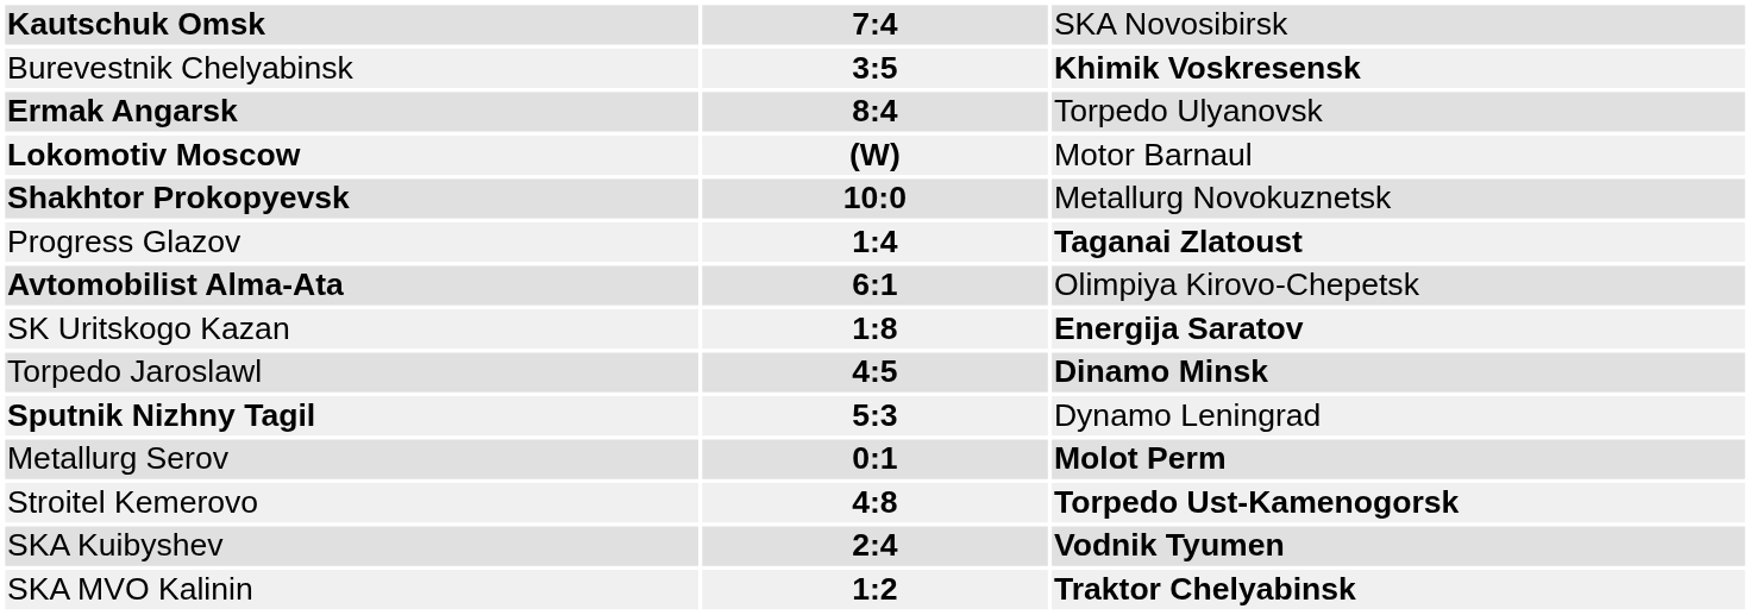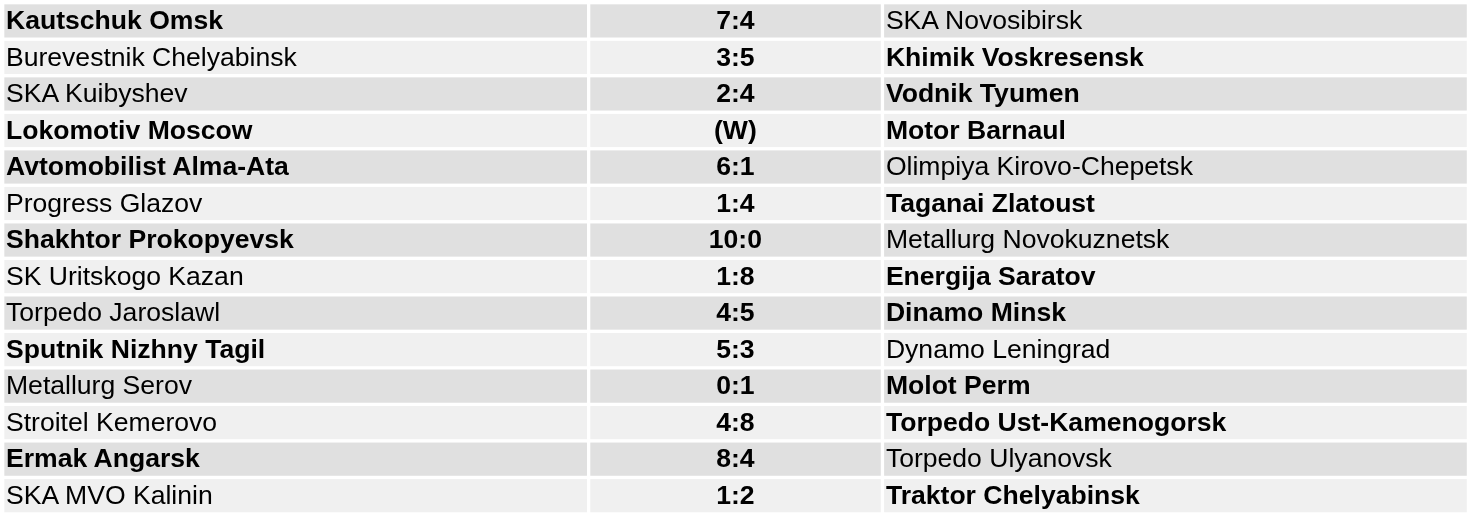 <table width="70%">
 <tr bgcolor="#e0e0e0">
 <td style="width:40%;"><strong>Kautschuk Omsk</strong></td>
 <td style="width:20%;" align="center"><strong>7:4</strong></td>
 <td style="width:40%;">SKA Novosibirsk</td>
 </tr>
 <tr bgcolor="#f0f0f0">
 <td>Burevestnik Chelyabinsk</td>
 <td align="center"><strong>3:5</strong></td>
 <td><strong>Khimik Voskresensk</strong></td>
 </tr>
 <tr bgcolor="#e0e0e0">
-<td><strong>Ermak Angarsk</strong></td>
-<td align="center"><strong>8:4</strong></td>
-<td>Torpedo Ulyanovsk</td>
+<td>SKA Kuibyshev</td>
+<td align="center"><strong>2:4</strong></td>
+<td><strong>Vodnik Tyumen</strong></td>
 </tr>
 <tr bgcolor="#f0f0f0">
 <td><strong>Lokomotiv Moscow</strong></td>
 <td align="center"><strong>(W)</strong></td>
-<td>Motor Barnaul</td>
+<td><strong>Motor Barnaul</strong></td>
 </tr>
 <tr bgcolor="#e0e0e0">
-<td><strong>Shakhtor Prokopyevsk</strong></td>
-<td align="center"><strong>10:0</strong></td>
-<td>Metallurg Novokuznetsk</td>
+<td><strong>Avtomobilist Alma-Ata</strong></td>
+<td align="center"><strong>6:1</strong></td>
+<td>Olimpiya Kirovo-Chepetsk</td>
 </tr>
 <tr bgcolor="#f0f0f0">
 <td>Progress Glazov</td>
 <td align="center"><strong>1:4</strong></td>
 <td><strong>Taganai Zlatoust</strong></td>
 </tr>
 <tr bgcolor="#e0e0e0">
-<td><strong>Avtomobilist Alma-Ata</strong></td>
-<td align="center"><strong>6:1</strong></td>
-<td>Olimpiya Kirovo-Chepetsk</td>
+<td><strong>Shakhtor Prokopyevsk</strong></td>
+<td align="center"><strong>10:0</strong></td>
+<td>Metallurg Novokuznetsk</td>
 </tr>
 <tr bgcolor="#f0f0f0">
 <td>SK Uritskogo Kazan</td>
 <td align="center"><strong>1:8</strong></td>
 <td><strong>Energija Saratov</strong></td>
 </tr>
 <tr bgcolor="#e0e0e0">
 <td>Torpedo Jaroslawl</td>
 <td align="center"><strong>4:5</strong></td>
 <td><strong>Dinamo Minsk</strong></td>
 </tr>
 <tr bgcolor="#f0f0f0">
 <td><strong>Sputnik Nizhny Tagil</strong></td>
 <td align="center"><strong>5:3</strong></td>
 <td>Dynamo Leningrad</td>
 </tr>
 <tr bgcolor="#e0e0e0">
 <td>Metallurg Serov</td>
 <td align="center"><strong>0:1</strong></td>
 <td><strong>Molot Perm</strong></td>
 </tr>
 <tr bgcolor="#f0f0f0">
 <td>Stroitel Kemerovo</td>
 <td align="center"><strong>4:8</strong></td>
 <td><strong>Torpedo Ust-Kamenogorsk</strong></td>
 </tr>
 <tr bgcolor="#e0e0e0">
-<td>SKA Kuibyshev</td>
-<td align="center"><strong>2:4</strong></td>
-<td><strong>Vodnik Tyumen</strong></td>
+<td><strong>Ermak Angarsk</strong></td>
+<td align="center"><strong>8:4</strong></td>
+<td>Torpedo Ulyanovsk</td>
 </tr>
 <tr bgcolor="#f0f0f0">
 <td>SKA MVO Kalinin</td>
 <td align="center"><strong>1:2</strong></td>
 <td><strong>Traktor Chelyabinsk</strong></td>
 </tr>
 </table>
